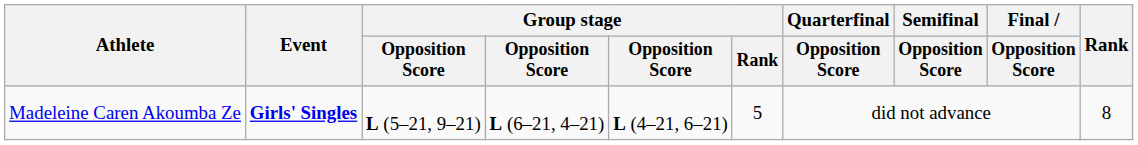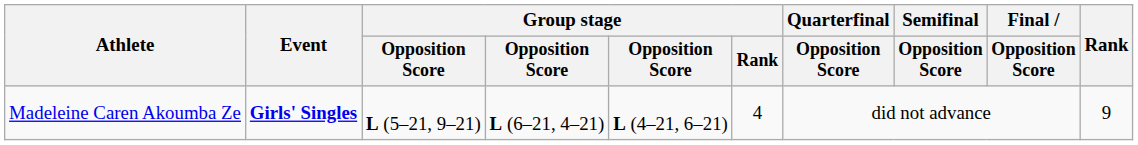 <table class="wikitable" style="font-size:90%">
 <tr>
 <th rowspan=2>Athlete</th>
 <th rowspan=2>Event</th>
 <th colspan=4>Group stage</th>
 <th>Quarterfinal</th>
 <th>Semifinal</th>
 <th>Final / </th>
 <th rowspan=2>Rank</th>
 </tr>
 <tr style="font-size:95%">
 <th>Opposition<br>Score</th>
 <th>Opposition<br>Score</th>
 <th>Opposition<br>Score</th>
 <th>Rank</th>
 <th>Opposition<br>Score</th>
 <th>Opposition<br>Score</th>
 <th>Opposition<br>Score</th>
 </tr>
 <tr align=center>
 <td align=left><a href='#'>Madeleine Caren Akoumba Ze</a></td>
 <td align=left><strong><a href='#'>Girls' Singles</a></strong></td>
 <td><br><strong>L</strong> (5–21, 9–21)</td>
 <td><br><strong>L</strong> (6–21, 4–21)</td>
 <td><br><strong>L</strong> (4–21, 6–21)</td>
-<td>5</td>
+<td>4</td>
 <td colspan=3>did not advance</td>
-<td>8</td>
+<td>9</td>
 </tr>
 </table>
